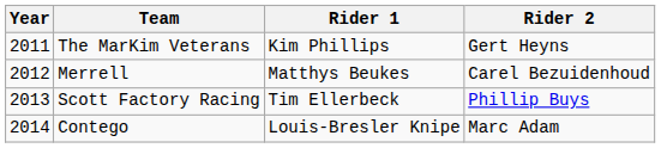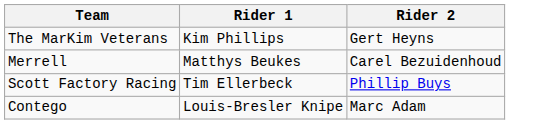 <table class="wikitable">
 <tr>
-<th>Year</th>
 <th>Team</th>
 <th>Rider 1</th>
 <th>Rider 2</th>
 </tr>
 <tr>
-<td>2011</td>
 <td>The MarKim Veterans</td>
 <td>Kim Phillips</td>
 <td>Gert Heyns</td>
 </tr>
 <tr>
-<td>2012</td>
 <td>Merrell</td>
 <td>Matthys Beukes</td>
 <td>Carel Bezuidenhoud</td>
 </tr>
 <tr>
-<td>2013</td>
 <td>Scott Factory Racing</td>
 <td>Tim Ellerbeck</td>
 <td><a href='#'>Phillip Buys</a></td>
 </tr>
 <tr>
-<td>2014</td>
 <td>Contego</td>
 <td>Louis-Bresler Knipe</td>
 <td>Marc Adam</td>
 </tr>
 </table>
